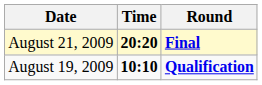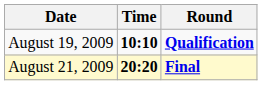 <table class="wikitable">
 <tr>
 <th>Date</th>
 <th>Time</th>
 <th>Round</th>
 </tr>
+<tr>
+<td>August 19, 2009</td>
+<td><strong>10:10</strong></td>
+<td><strong><a href='#'>Qualification</a></strong></td>
+</tr>
 <tr style=background:lemonchiffon>
 <td>August 21, 2009</td>
 <td><strong>20:20</strong></td>
 <td><strong><a href='#'>Final</a></strong></td>
 </tr>
-<tr>
-<td>August 19, 2009</td>
-<td><strong>10:10</strong></td>
-<td><strong><a href='#'>Qualification</a></strong></td>
-</tr>
 </table>
